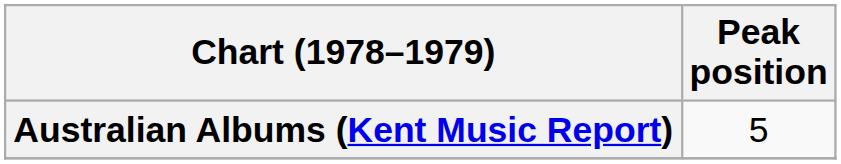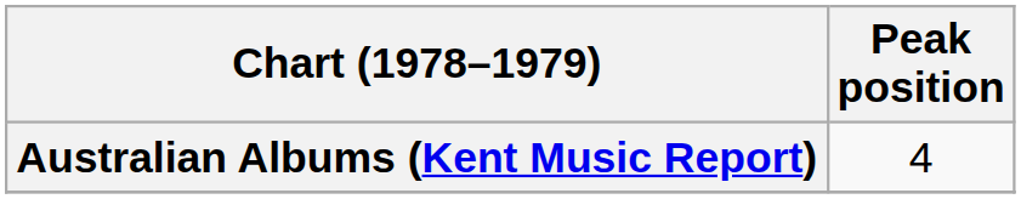 <table class="wikitable sortable plainrowheaders" style="text-align:center">
 <tr>
 <th scope="col">Chart (1978–1979)</th>
 <th scope="col">Peak<br>position</th>
 </tr>
 <tr>
 <th scope="row">Australian Albums (<a href='#'>Kent Music Report</a>)</th>
-<td>5</td>
+<td>4</td>
 </tr>
 <tr>
 </tr>
 <tr>
 </tr>
 <tr>
 </tr>
 <tr>
 </tr>
 <tr>
 </tr>
 <tr>
 </tr>
 </table>
